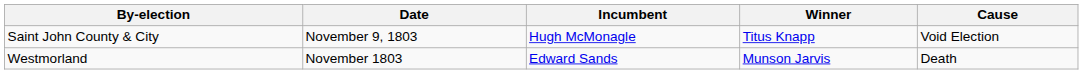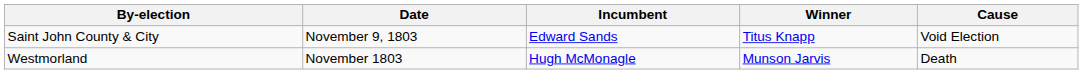 <table class=wikitable style="width:100%">
 <tr>
 <th>By-election</th>
 <th>Date</th>
 <th>Incumbent</th>
 <th>Winner</th>
 <th>Cause</th>
 </tr>
 <tr>
 <td>Saint John County & City</td>
 <td>November 9, 1803</td>
-<td><a href='#'>Hugh McMonagle</a></td>
+<td><a href='#'>Edward Sands</a></td>
 <td><a href='#'>Titus Knapp</a></td>
 <td>Void Election</td>
 </tr>
 <tr>
 <td>Westmorland</td>
 <td>November 1803</td>
-<td><a href='#'>Edward Sands</a></td>
+<td><a href='#'>Hugh McMonagle</a></td>
 <td><a href='#'>Munson Jarvis</a></td>
 <td>Death</td>
 </tr>
 </table>
